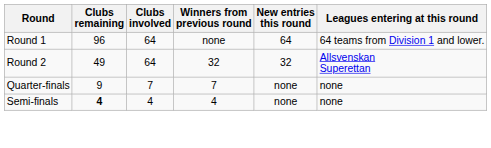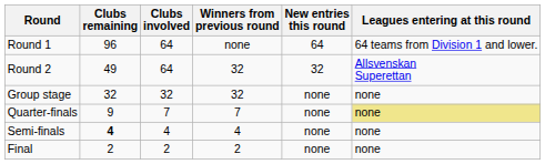 <table class="wikitable">
 <tr>
 <th>Round</th>
 <th>Clubs<br>remaining</th>
 <th>Clubs<br>involved</th>
 <th>Winners from<br>previous round</th>
 <th>New entries<br>this round</th>
 <th>Leagues entering at this round</th>
 </tr>
 <tr>
 <td>Round 1</td>
 <td style="text-align:center;">96</td>
 <td style="text-align:center;">64</td>
 <td style="text-align:center;">none</td>
 <td style="text-align:center;">64</td>
 <td>64 teams from <a href='#'>Division 1</a> and lower.</td>
 </tr>
 <tr>
 <td>Round 2</td>
 <td style="text-align:center;">49</td>
 <td style="text-align:center;">64</td>
 <td style="text-align:center;">32</td>
 <td style="text-align:center;">32</td>
 <td><a href='#'>Allsvenskan</a><br><a href='#'>Superettan</a></td>
 </tr>
 <tr>
+<td>Group stage</td>
+<td style="text-align:center;">32</td>
+<td style="text-align:center;">32</td>
+<td style="text-align:center;">32</td>
+<td style="text-align:center;">none</td>
+<td>none</td>
+</tr>
+<tr>
 <td>Quarter-finals</td>
 <td style="text-align:center;">9</td>
 <td style="text-align:center;">7</td>
 <td style="text-align:center;">7</td>
 <td style="text-align:center;">none</td>
-<td>none</td>
+<td style="background: khaki;">none</td>
 </tr>
 <tr>
 <td>Semi-finals</td>
 <td style="text-align:center;"><strong>4</strong></td>
 <td style="text-align:center;">4</td>
 <td style="text-align:center;">4</td>
 <td style="text-align:center;">none</td>
 <td>none</td>
 </tr>
+<tr>
+<td>Final</td>
+<td style="text-align:center;">2</td>
+<td style="text-align:center;">2</td>
+<td style="text-align:center;">2</td>
+<td style="text-align:center;">none</td>
+<td>none</td>
+</tr>
 </table>
